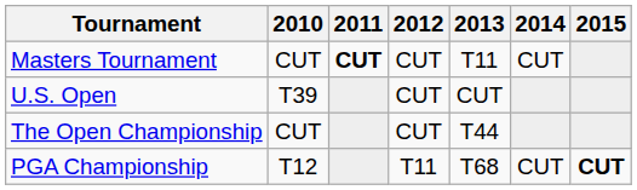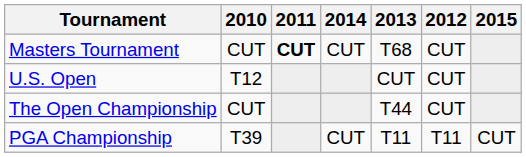 <table class="wikitable" style="font-size:95%;text-align:center;">
 <tr>
 <th>Tournament</th>
 <th>2010</th>
 <th>2011</th>
+<th>2014</th>
+<th>2013</th>
 <th>2012</th>
-<th>2013</th>
-<th>2014</th>
 <th>2015</th>
 </tr>
 <tr>
 <td align=left><a href='#'>Masters Tournament</a></td>
 <td>CUT</td>
 <td><strong>CUT</strong></td>
 <td>CUT</td>
-<td>T11</td>
+<td>T68</td>
 <td>CUT</td>
 <td style="background:#eeeeee;"></td>
 </tr>
 <tr>
 <td align=left><a href='#'>U.S. Open</a></td>
-<td>T39</td>
+<td>T12</td>
+<td style="background:#eeeeee;"></td>
 <td style="background:#eeeeee;"></td>
 <td>CUT</td>
 <td>CUT</td>
-<td style="background:#eeeeee;"></td>
 <td style="background:#eeeeee;"></td>
 </tr>
 <tr>
 <td align=left><a href='#'>The Open Championship</a></td>
 <td>CUT</td>
 <td style="background:#eeeeee;"></td>
+<td style="background:#eeeeee;"></td>
+<td>T44</td>
 <td>CUT</td>
-<td>T44</td>
-<td style="background:#eeeeee;"></td>
 <td style="background:#eeeeee;"></td>
 </tr>
 <tr>
 <td align=left><a href='#'>PGA Championship</a></td>
-<td>T12</td>
+<td>T39</td>
 <td style="background:#eeeeee;"></td>
+<td>CUT</td>
 <td>T11</td>
-<td>T68</td>
+<td>T11</td>
 <td>CUT</td>
-<td><strong>CUT</strong></td>
 </tr>
 </table>
